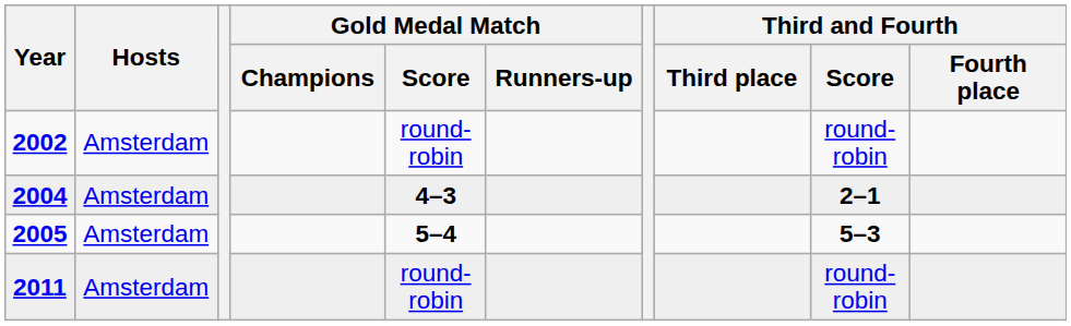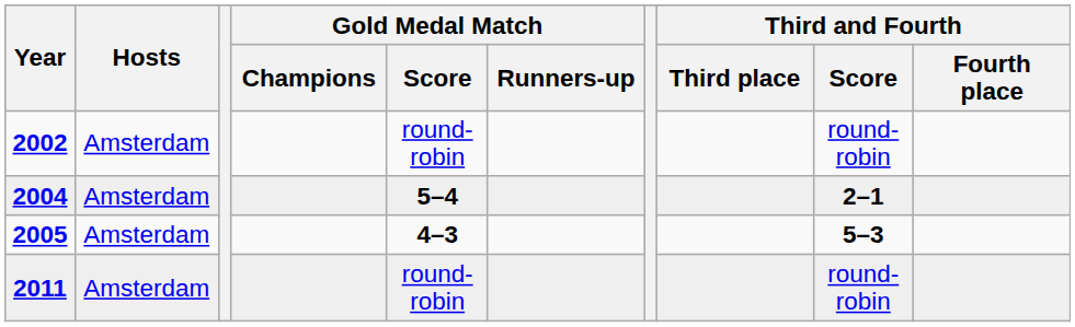 <table class="wikitable" style="font-size:90%; width: 100%; text-align: center;">
 <tr bgcolor=#c1d8ff>
 <th rowspan=2 width=6%>Year</th>
 <th rowspan=2 width=12%>Hosts</th>
 <th width=1% rowspan=20 bgcolor=ffffff></th>
 <th colspan=3>Gold Medal Match</th>
 <th width=1% rowspan=20 bgcolor=ffffff></th>
 <th colspan=3>Third and Fourth</th>
 </tr>
 <tr bgcolor=#efefef>
 <th width=14%>Champions</th>
 <th width=9%>Score</th>
 <th width=14%>Runners-up</th>
 <th width=14%>Third place</th>
 <th width=9%>Score</th>
 <th width=14%>Fourth place</th>
 </tr>
 <tr>
 <td><strong><a href='#'>2002</a></strong></td>
 <td><a href='#'>Amsterdam</a></td>
 <td><strong></strong></td>
 <td><a href='#'>round-robin</a></td>
 <td></td>
 <td></td>
 <td><a href='#'>round-robin</a></td>
 <td></td>
 </tr>
 <tr bgcolor=#efefef>
 <td><strong><a href='#'>2004</a></strong></td>
 <td><a href='#'>Amsterdam</a></td>
 <td><strong></strong></td>
-<td><strong>4–3</strong></td>
+<td><strong>5–4</strong></td>
 <td></td>
 <td></td>
 <td><strong>2–1</strong></td>
 <td></td>
 </tr>
 <tr>
 <td><strong><a href='#'>2005</a></strong></td>
 <td><a href='#'>Amsterdam</a></td>
 <td><strong></strong></td>
-<td><strong>5–4</strong></td>
+<td><strong>4–3</strong></td>
 <td></td>
 <td></td>
 <td><strong>5–3</strong></td>
 <td></td>
 </tr>
 <tr bgcolor=#efefef>
 <td><strong><a href='#'>2011</a></strong></td>
 <td><a href='#'>Amsterdam</a></td>
 <td><strong></strong></td>
 <td><a href='#'>round-robin</a></td>
 <td></td>
 <td></td>
 <td><a href='#'>round-robin</a></td>
 <td></td>
 </tr>
 </table>
